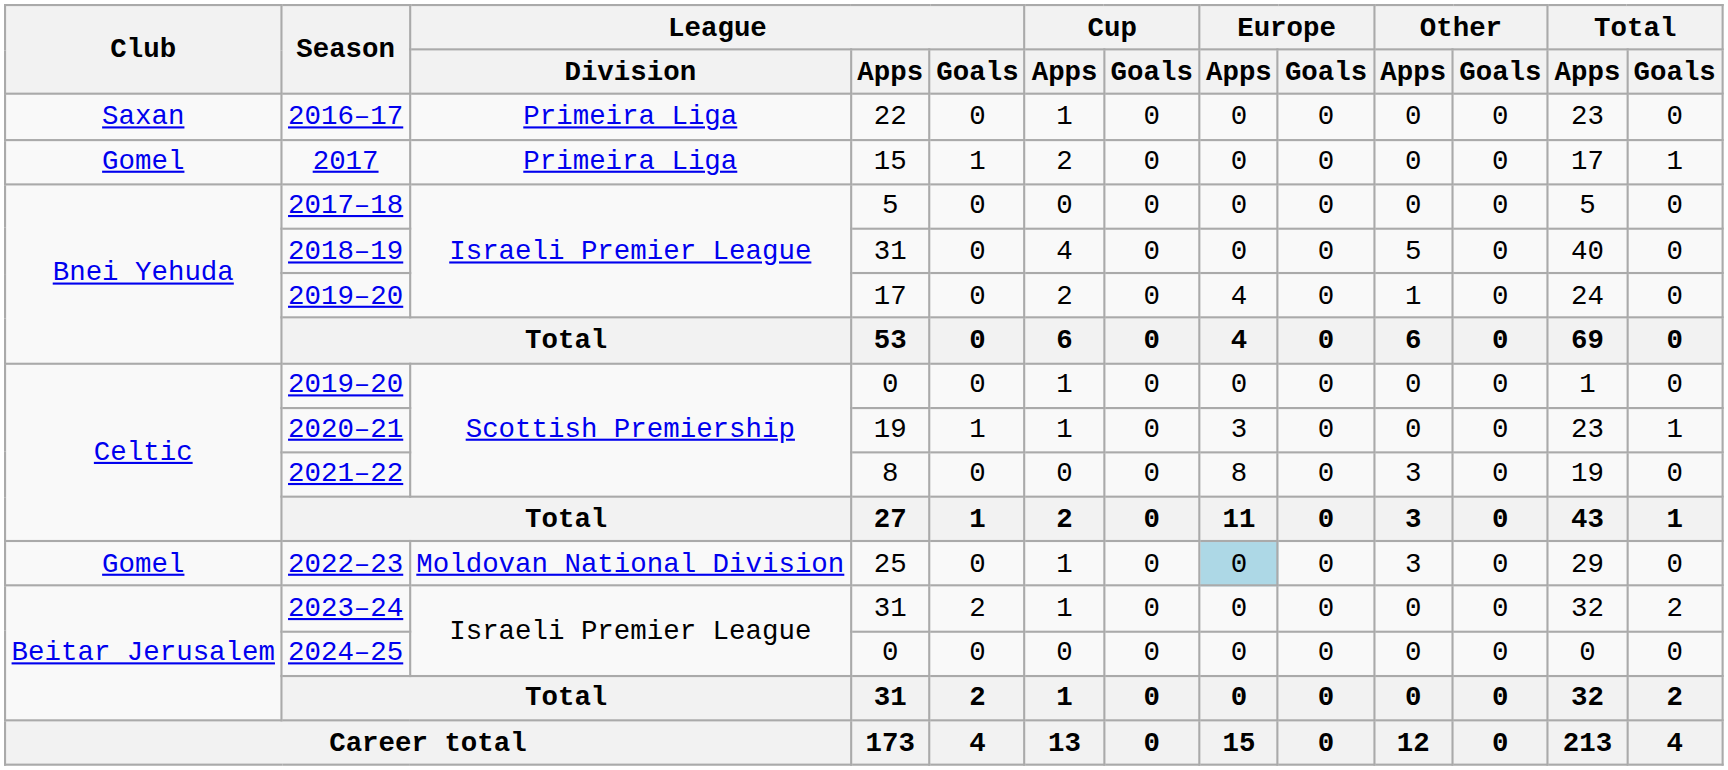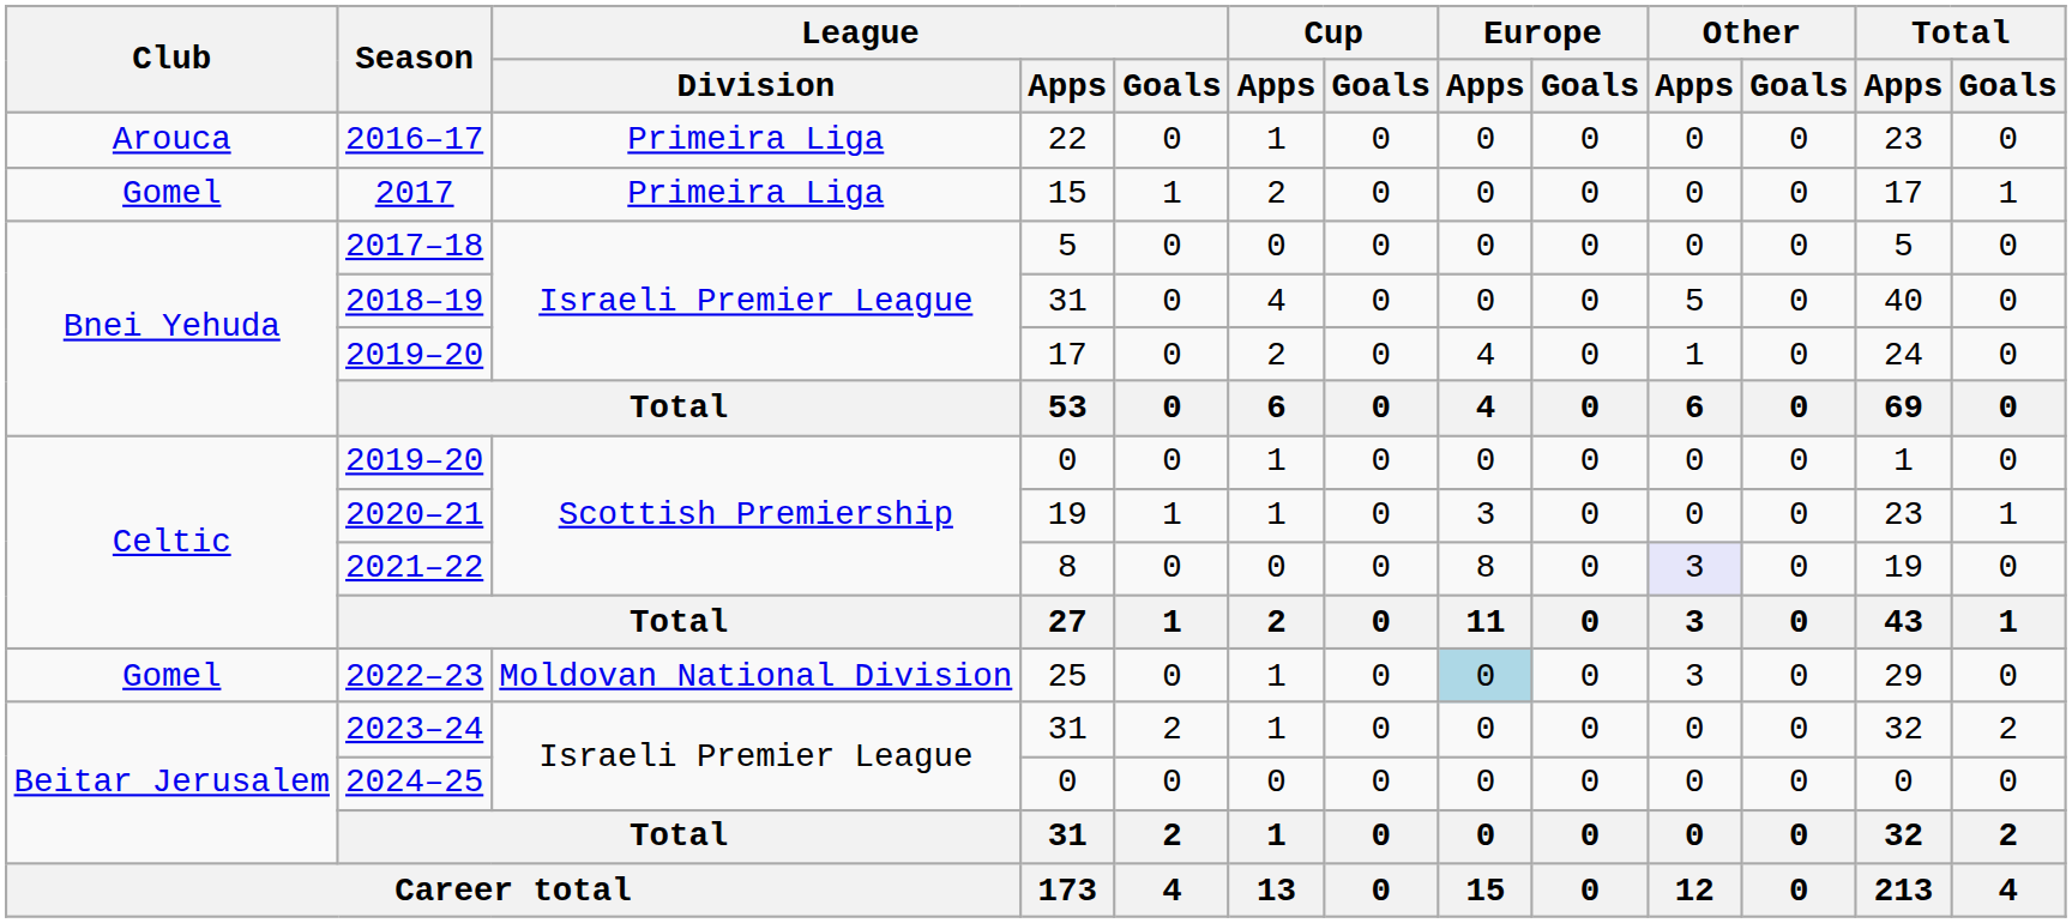 <table class="wikitable" style="text-align:center">
 <tr>
 <th rowspan="2">Club</th>
 <th rowspan="2">Season</th>
 <th colspan="3">League</th>
 <th colspan="2">Cup</th>
 <th colspan="2">Europe</th>
 <th colspan="2">Other</th>
 <th colspan="2">Total</th>
 </tr>
 <tr>
 <th>Division</th>
 <th>Apps</th>
 <th>Goals</th>
 <th>Apps</th>
 <th>Goals</th>
 <th>Apps</th>
 <th>Goals</th>
 <th>Apps</th>
 <th>Goals</th>
 <th>Apps</th>
 <th>Goals</th>
 </tr>
 <tr>
-<td><a href='#'>Saxan</a></td>
+<td><a href='#'>Arouca</a></td>
 <td><a href='#'>2016–17</a></td>
 <td><a href='#'>Primeira Liga</a></td>
 <td>22</td>
 <td>0</td>
 <td>1</td>
 <td>0</td>
 <td>0</td>
 <td>0</td>
 <td>0</td>
 <td>0</td>
 <td>23</td>
 <td>0</td>
 </tr>
 <tr>
 <td><a href='#'>Gomel</a></td>
 <td><a href='#'>2017</a></td>
 <td><a href='#'>Primeira Liga</a></td>
 <td>15</td>
 <td>1</td>
 <td>2</td>
 <td>0</td>
 <td>0</td>
 <td>0</td>
 <td>0</td>
 <td>0</td>
 <td>17</td>
 <td>1</td>
 </tr>
 <tr>
 <td rowspan="4"><a href='#'>Bnei Yehuda</a></td>
 <td><a href='#'>2017–18</a></td>
 <td rowspan="3"><a href='#'>Israeli Premier League</a></td>
 <td>5</td>
 <td>0</td>
 <td>0</td>
 <td>0</td>
 <td>0</td>
 <td>0</td>
 <td>0</td>
 <td>0</td>
 <td>5</td>
 <td>0</td>
 </tr>
 <tr>
 <td><a href='#'>2018–19</a></td>
 <td>31</td>
 <td>0</td>
 <td>4</td>
 <td>0</td>
 <td>0</td>
 <td>0</td>
 <td>5</td>
 <td>0</td>
 <td>40</td>
 <td>0</td>
 </tr>
 <tr>
 <td><a href='#'>2019–20</a></td>
 <td>17</td>
 <td>0</td>
 <td>2</td>
 <td>0</td>
 <td>4</td>
 <td>0</td>
 <td>1</td>
 <td>0</td>
 <td>24</td>
 <td>0</td>
 </tr>
 <tr>
 <th colspan="2">Total</th>
 <th>53</th>
 <th>0</th>
 <th>6</th>
 <th>0</th>
 <th>4</th>
 <th>0</th>
 <th>6</th>
 <th>0</th>
 <th>69</th>
 <th>0</th>
 </tr>
 <tr>
 <td rowspan="4"><a href='#'>Celtic</a></td>
 <td><a href='#'>2019–20</a></td>
 <td rowspan="3"><a href='#'>Scottish Premiership</a></td>
 <td>0</td>
 <td>0</td>
 <td>1</td>
 <td>0</td>
 <td>0</td>
 <td>0</td>
 <td>0</td>
 <td>0</td>
 <td>1</td>
 <td>0</td>
 </tr>
 <tr>
 <td><a href='#'>2020–21</a></td>
 <td>19</td>
 <td>1</td>
 <td>1</td>
 <td>0</td>
 <td>3</td>
 <td>0</td>
 <td>0</td>
 <td>0</td>
 <td>23</td>
 <td>1</td>
 </tr>
 <tr>
 <td><a href='#'>2021–22</a></td>
 <td>8</td>
 <td>0</td>
 <td>0</td>
 <td>0</td>
 <td>8</td>
 <td>0</td>
-<td>3</td>
+<td style="background: lavender;">3</td>
 <td>0</td>
 <td>19</td>
 <td>0</td>
 </tr>
 <tr>
 <th colspan="2">Total</th>
 <th>27</th>
 <th>1</th>
 <th>2</th>
 <th>0</th>
 <th>11</th>
 <th>0</th>
 <th>3</th>
 <th>0</th>
 <th>43</th>
 <th>1</th>
 </tr>
 <tr>
 <td><a href='#'>Gomel</a></td>
 <td><a href='#'>2022–23</a></td>
 <td><a href='#'>Moldovan National Division</a></td>
 <td>25</td>
 <td>0</td>
 <td>1</td>
 <td>0</td>
 <td style="background: lightblue;">0</td>
 <td>0</td>
 <td>3</td>
 <td>0</td>
 <td>29</td>
 <td>0</td>
 </tr>
 <tr>
 <td rowspan="3"><a href='#'>Beitar Jerusalem</a></td>
 <td><a href='#'>2023–24</a></td>
 <td rowspan="2">Israeli Premier League</td>
 <td>31</td>
 <td>2</td>
 <td>1</td>
 <td>0</td>
 <td>0</td>
 <td>0</td>
 <td>0</td>
 <td>0</td>
 <td>32</td>
 <td>2</td>
 </tr>
 <tr>
 <td><a href='#'>2024–25</a></td>
 <td>0</td>
 <td>0</td>
 <td>0</td>
 <td>0</td>
 <td>0</td>
 <td>0</td>
 <td>0</td>
 <td>0</td>
 <td>0</td>
 <td>0</td>
 </tr>
 <tr>
 <th colspan="2">Total</th>
 <th>31</th>
 <th>2</th>
 <th>1</th>
 <th>0</th>
 <th>0</th>
 <th>0</th>
 <th>0</th>
 <th>0</th>
 <th>32</th>
 <th>2</th>
 </tr>
 <tr>
 <th colspan="3">Career total</th>
 <th>173</th>
 <th>4</th>
 <th>13</th>
 <th>0</th>
 <th>15</th>
 <th>0</th>
 <th>12</th>
 <th>0</th>
 <th>213</th>
 <th>4</th>
 </tr>
 </table>
